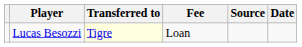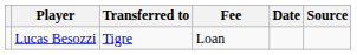 <table class="wikitable plainrowheaders sortable">
 <tr>
 <th></th>
 <th scope="col">Player</th>
 <th>Transferred to</th>
 <th style="width: 80px;">Fee</th>
+<th scope="col">Date</th>
 <th scope="col">Source</th>
-<th scope="col">Date</th>
 </tr>
 <tr>
 <td align="center"></td>
 <td> <a href='#'>Lucas Besozzi</a></td>
-<td style="background: lightyellow;"> <a href='#'>Tigre</a></td>
+<td> <a href='#'>Tigre</a></td>
 <td>Loan</td>
 <td></td>
 <td></td>
 </tr>
 </table>
